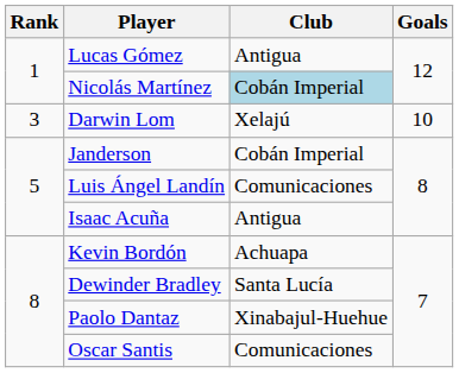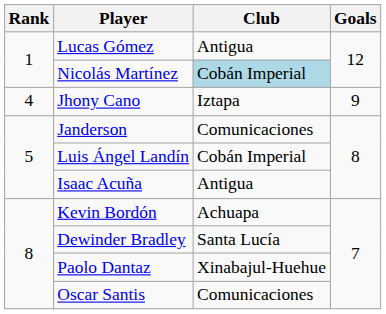 <table class="wikitable">
 <tr>
 <th>Rank</th>
 <th>Player</th>
 <th>Club</th>
 <th>Goals</th>
 </tr>
 <tr>
 <td align=center rowspan=2>1</td>
 <td> <a href='#'>Lucas Gómez</a></td>
 <td>Antigua</td>
 <td align=center rowspan=2>12</td>
 </tr>
 <tr>
 <td> <a href='#'>Nicolás Martínez</a></td>
 <td style="background: lightblue;">Cobán Imperial</td>
 </tr>
 <tr>
-<td align=center>3</td>
-<td> <a href='#'>Darwin Lom</a></td>
-<td>Xelajú</td>
-<td align=center>10</td>
+<td align=center>4</td>
+<td> <a href='#'>Jhony Cano</a></td>
+<td>Iztapa</td>
+<td align=center>9</td>
 </tr>
 <tr>
 <td align=center rowspan=3>5</td>
 <td> <a href='#'>Janderson</a></td>
-<td>Cobán Imperial</td>
+<td>Comunicaciones</td>
 <td align=center rowspan=3>8</td>
 </tr>
 <tr>
 <td> <a href='#'>Luis Ángel Landín</a></td>
-<td>Comunicaciones</td>
+<td>Cobán Imperial</td>
 </tr>
 <tr>
 <td> <a href='#'>Isaac Acuña</a></td>
 <td>Antigua</td>
 </tr>
 <tr>
 <td align=center rowspan=4>8</td>
 <td> <a href='#'>Kevin Bordón</a></td>
 <td>Achuapa</td>
 <td align=center rowspan=4>7</td>
 </tr>
 <tr>
 <td> <a href='#'>Dewinder Bradley</a></td>
 <td>Santa Lucía</td>
 </tr>
 <tr>
 <td> <a href='#'>Paolo Dantaz</a></td>
 <td>Xinabajul-Huehue</td>
 </tr>
 <tr>
 <td> <a href='#'>Oscar Santis</a></td>
 <td>Comunicaciones</td>
 </tr>
 </table>
